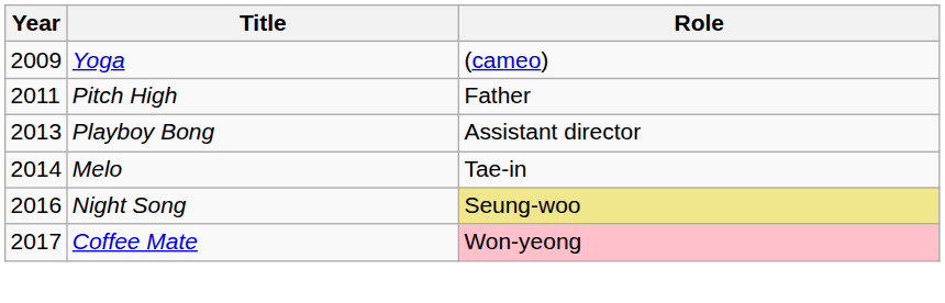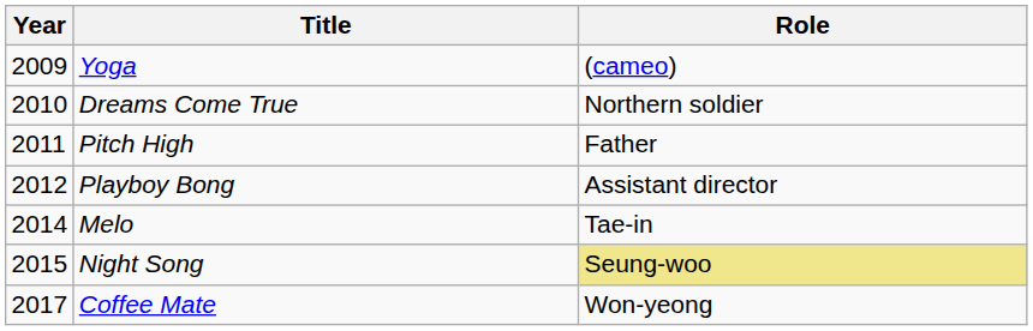 <table class="wikitable" style="width:650px">
 <tr>
 <th width=10>Year</th>
 <th>Title</th>
 <th>Role</th>
 </tr>
 <tr>
 <td>2009</td>
 <td><em><a href='#'>Yoga</a></em></td>
 <td>(<a href='#'>cameo</a>)</td>
 </tr>
 <tr>
+<td>2010</td>
+<td><em>Dreams Come True</em></td>
+<td>Northern soldier</td>
+</tr>
+<tr>
 <td>2011</td>
 <td><em>Pitch High</em></td>
 <td>Father</td>
 </tr>
 <tr>
-<td>2013</td>
+<td>2012</td>
 <td><em>Playboy Bong</em></td>
 <td>Assistant director</td>
 </tr>
 <tr>
 <td>2014</td>
 <td><em>Melo</em></td>
 <td>Tae-in</td>
 </tr>
 <tr>
-<td>2016</td>
+<td>2015</td>
 <td><em>Night Song</em></td>
 <td style="background: khaki;">Seung-woo</td>
 </tr>
 <tr>
 <td>2017</td>
 <td><em><a href='#'>Coffee Mate</a></em></td>
-<td style="background: pink;">Won-yeong</td>
+<td>Won-yeong</td>
 </tr>
 </table>
